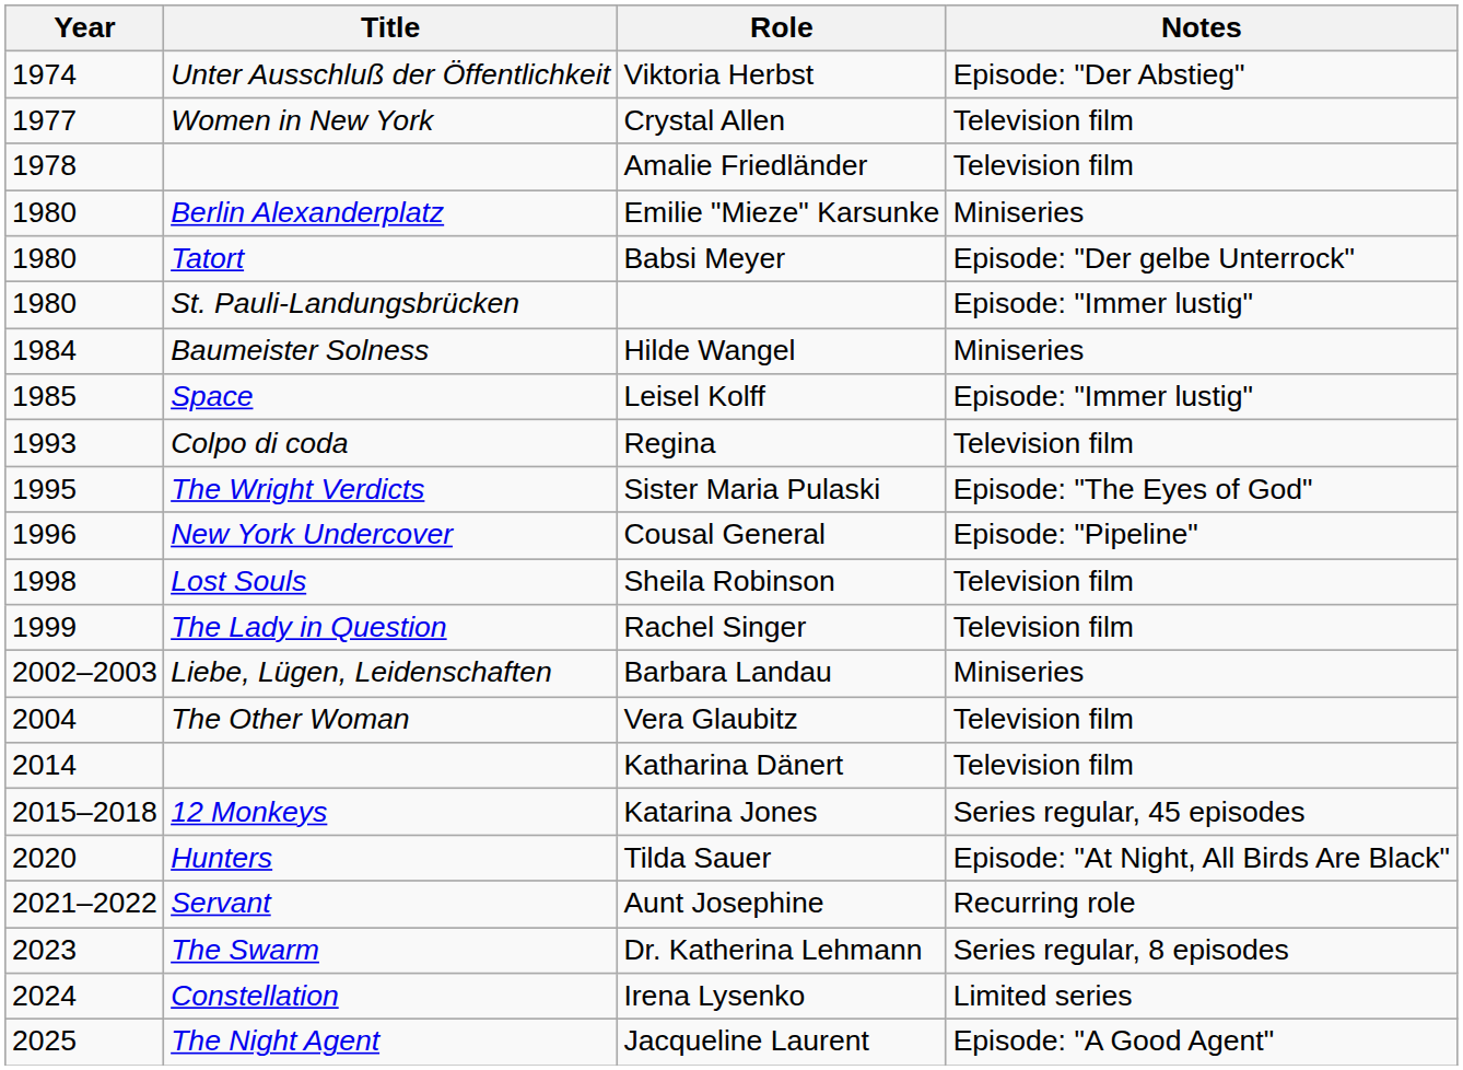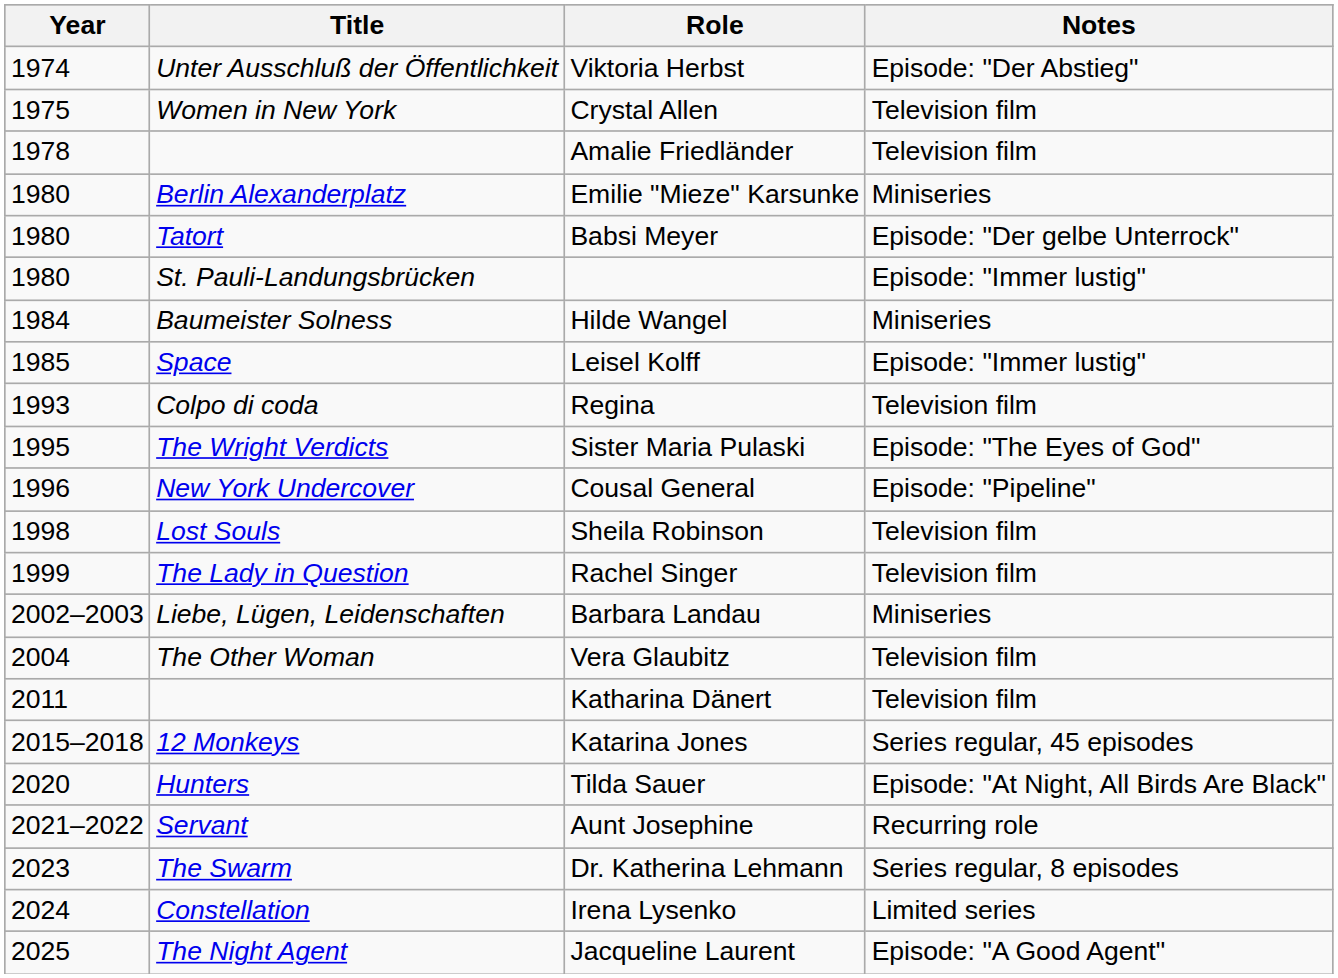 <table class="wikitable sortable">
 <tr>
 <th>Year</th>
 <th>Title</th>
 <th>Role</th>
 <th>Notes</th>
 </tr>
 <tr>
 <td>1974</td>
 <td><em>Unter Ausschluß der Öffentlichkeit</em></td>
 <td>Viktoria Herbst</td>
 <td>Episode: "Der Abstieg"</td>
 </tr>
 <tr>
-<td>1977</td>
+<td>1975</td>
 <td><em>Women in New York</em></td>
 <td>Crystal Allen</td>
 <td>Television film</td>
 </tr>
 <tr>
 <td>1978</td>
 <td><em></em></td>
 <td>Amalie Friedländer</td>
 <td>Television film</td>
 </tr>
 <tr>
 <td>1980</td>
 <td><em><a href='#'>Berlin Alexanderplatz</a></em></td>
 <td>Emilie "Mieze" Karsunke</td>
 <td>Miniseries</td>
 </tr>
 <tr>
 <td>1980</td>
 <td><em><a href='#'>Tatort</a></em></td>
 <td>Babsi Meyer</td>
 <td>Episode: "Der gelbe Unterrock"</td>
 </tr>
 <tr>
 <td>1980</td>
 <td><em>St. Pauli-Landungsbrücken</em></td>
 <td></td>
 <td>Episode: "Immer lustig"</td>
 </tr>
 <tr>
 <td>1984</td>
 <td><em>Baumeister Solness</em></td>
 <td>Hilde Wangel</td>
 <td>Miniseries</td>
 </tr>
 <tr>
 <td>1985</td>
 <td><em><a href='#'>Space</a></em></td>
 <td>Leisel Kolff</td>
 <td>Episode: "Immer lustig"</td>
 </tr>
 <tr>
 <td>1993</td>
 <td><em>Colpo di coda</em></td>
 <td>Regina</td>
 <td>Television film</td>
 </tr>
 <tr>
 <td>1995</td>
 <td><em> <a href='#'>The Wright Verdicts</a></em></td>
 <td>Sister Maria Pulaski</td>
 <td>Episode: "The Eyes of God"</td>
 </tr>
 <tr>
 <td>1996</td>
 <td><em><a href='#'>New York Undercover</a></em></td>
 <td>Cousal General</td>
 <td>Episode: "Pipeline"</td>
 </tr>
 <tr>
 <td>1998</td>
 <td><em><a href='#'>Lost Souls</a></em></td>
 <td>Sheila Robinson</td>
 <td>Television film</td>
 </tr>
 <tr>
 <td>1999</td>
 <td><em><a href='#'>The Lady in Question</a></em></td>
 <td>Rachel Singer</td>
 <td>Television film</td>
 </tr>
 <tr>
 <td>2002–2003</td>
 <td><em>Liebe, Lügen, Leidenschaften</em></td>
 <td>Barbara Landau</td>
 <td>Miniseries</td>
 </tr>
 <tr>
 <td>2004</td>
 <td><em> The Other Woman</em></td>
 <td>Vera Glaubitz</td>
 <td>Television film</td>
 </tr>
 <tr>
-<td>2014</td>
+<td>2011</td>
 <td><em></em></td>
 <td>Katharina Dänert</td>
 <td>Television film</td>
 </tr>
 <tr>
 <td>2015–2018</td>
 <td><em><a href='#'>12 Monkeys</a></em></td>
 <td>Katarina Jones</td>
 <td>Series regular, 45 episodes</td>
 </tr>
 <tr>
 <td>2020</td>
 <td><em><a href='#'>Hunters</a></em></td>
 <td>Tilda Sauer</td>
 <td>Episode: "At Night, All Birds Are Black"</td>
 </tr>
 <tr>
 <td>2021–2022</td>
 <td><em><a href='#'>Servant</a></em></td>
 <td>Aunt Josephine</td>
 <td>Recurring role</td>
 </tr>
 <tr>
 <td>2023</td>
 <td><em><a href='#'>The Swarm</a></em></td>
 <td>Dr. Katherina Lehmann</td>
 <td>Series regular, 8 episodes</td>
 </tr>
 <tr>
 <td>2024</td>
 <td><em><a href='#'>Constellation</a></em></td>
 <td>Irena Lysenko</td>
 <td>Limited series</td>
 </tr>
 <tr>
 <td>2025</td>
 <td><em><a href='#'>The Night Agent</a></em></td>
 <td>Jacqueline Laurent</td>
 <td>Episode: "A Good Agent"</td>
 </tr>
 </table>
